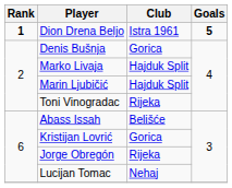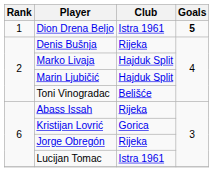 <table class="wikitable" style="text-align:center">
 <tr>
 <th>Rank</th>
 <th>Player</th>
 <th>Club</th>
 <th>Goals</th>
 </tr>
 <tr>
-<td rowspan="1"><strong>1</strong></td>
+<td rowspan="1">1</td>
 <td align="left"> <a href='#'>Dion Drena Beljo</a></td>
 <td align="left"><a href='#'>Istra 1961</a></td>
 <td rowspan="1"><strong>5</strong></td>
 </tr>
 <tr>
 <td rowspan="4">2</td>
 <td align="left"> <a href='#'>Denis Bušnja</a></td>
-<td align="left"><a href='#'>Gorica</a></td>
+<td align="left"><a href='#'>Rijeka</a></td>
 <td rowspan="4">4</td>
 </tr>
 <tr>
 <td align="left"> <a href='#'>Marko Livaja</a></td>
 <td align="left"><a href='#'>Hajduk Split</a></td>
 </tr>
 <tr>
 <td align="left"> <a href='#'>Marin Ljubičić</a></td>
 <td align="left"><a href='#'>Hajduk Split</a></td>
 </tr>
 <tr>
 <td align="left"> Toni Vinogradac</td>
-<td align="left"><a href='#'>Rijeka</a></td>
+<td align="left"><a href='#'>Belišće</a></td>
 </tr>
 <tr>
 <td rowspan="4">6</td>
 <td align="left"> <a href='#'>Abass Issah</a></td>
-<td align="left"><a href='#'>Belišće</a></td>
+<td align="left"><a href='#'>Rijeka</a></td>
 <td rowspan="4">3</td>
 </tr>
 <tr>
 <td align="left"> <a href='#'>Kristijan Lovrić</a></td>
 <td align="left"><a href='#'>Gorica</a></td>
 </tr>
 <tr>
 <td align="left"> <a href='#'>Jorge Obregón</a></td>
 <td align="left"><a href='#'>Rijeka</a></td>
 </tr>
 <tr>
 <td align="left"> Lucijan Tomac</td>
-<td align="left"><a href='#'>Nehaj</a></td>
+<td align="left"><a href='#'>Istra 1961</a></td>
 </tr>
 <tr>
 </tr>
 </table>
